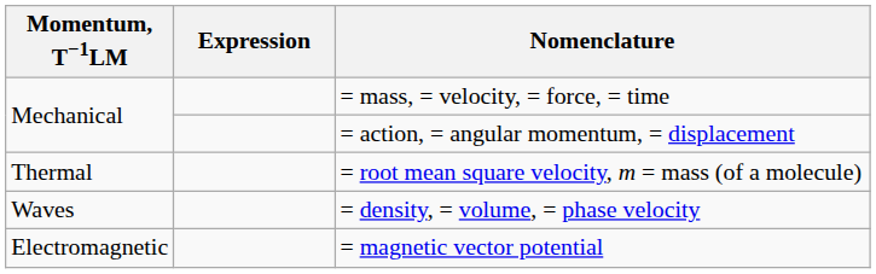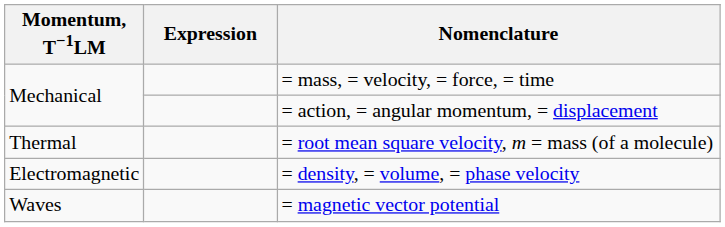 <table class="wikitable">
 <tr>
 <th scope="col" style="width:100px;">Momentum, <br>T<sup>−1</sup>LM</th>
 <th scope="col" style="width:100px;">Expression</th>
 <th scope="col" style="width:350px;">Nomenclature</th>
 </tr>
 <tr>
 <td rowspan="2">Mechanical</td>
 <td></td>
 <td> = mass,  = velocity,  = force,  = time</td>
 </tr>
 <tr>
 <td></td>
 <td> = action,  = angular momentum,  = <a href='#'>displacement</a></td>
 </tr>
 <tr>
 <td>Thermal</td>
 <td></td>
 <td> = <a href='#'>root mean square velocity</a>, <em>m</em> = mass (of a molecule)</td>
 </tr>
 <tr>
-<td>Waves</td>
+<td>Electromagnetic</td>
 <td></td>
 <td> = <a href='#'>density</a>,  = <a href='#'>volume</a>,  = <a href='#'>phase velocity</a></td>
 </tr>
 <tr>
-<td>Electromagnetic</td>
+<td>Waves</td>
 <td></td>
 <td> = <a href='#'>magnetic vector potential</a></td>
 </tr>
 </table>
